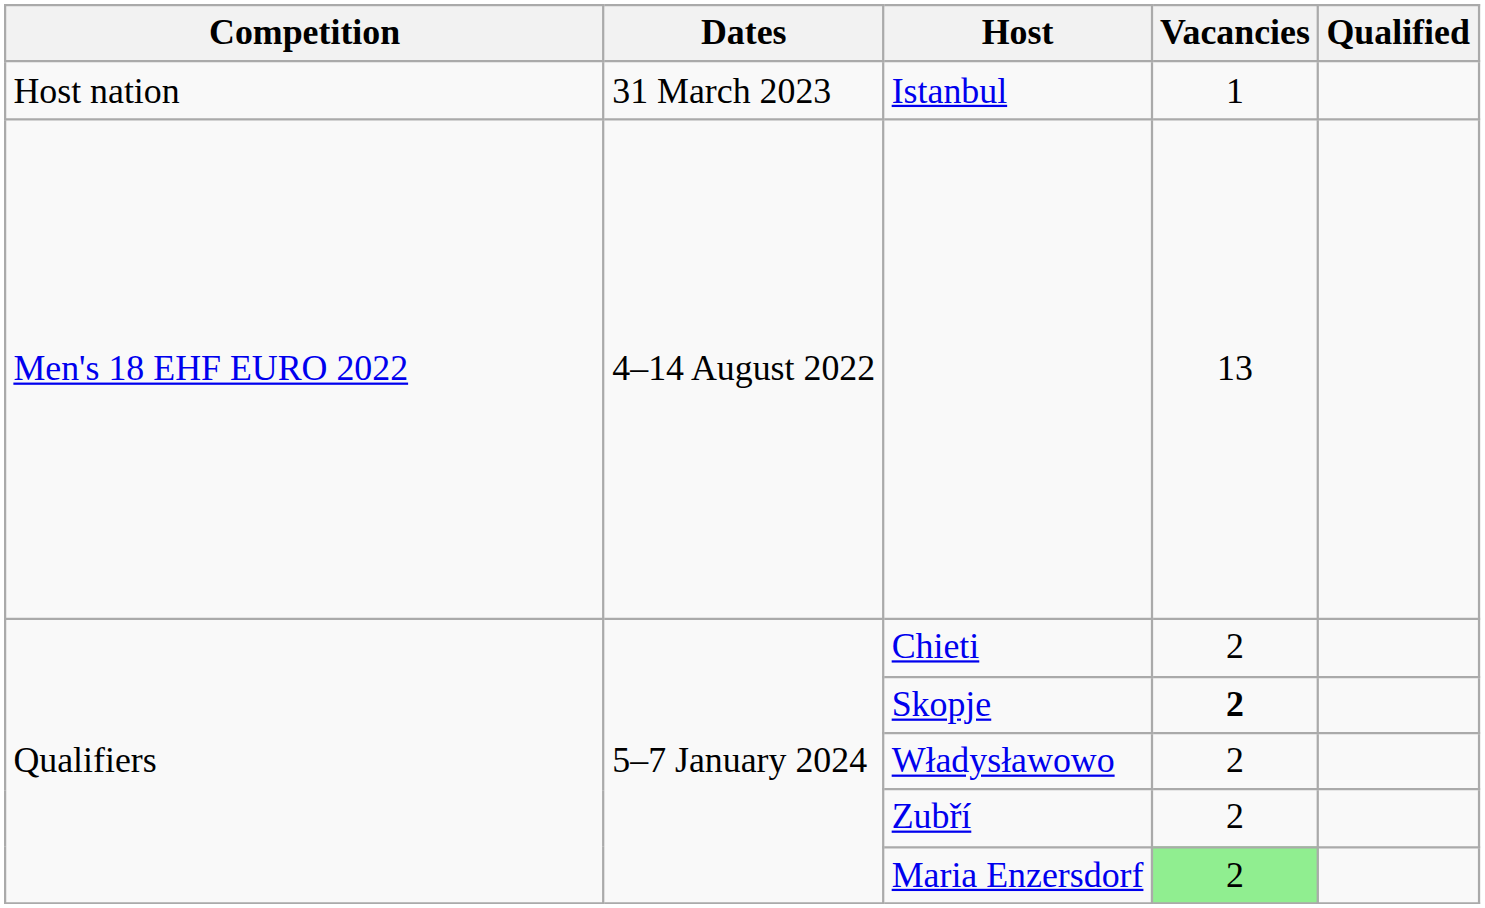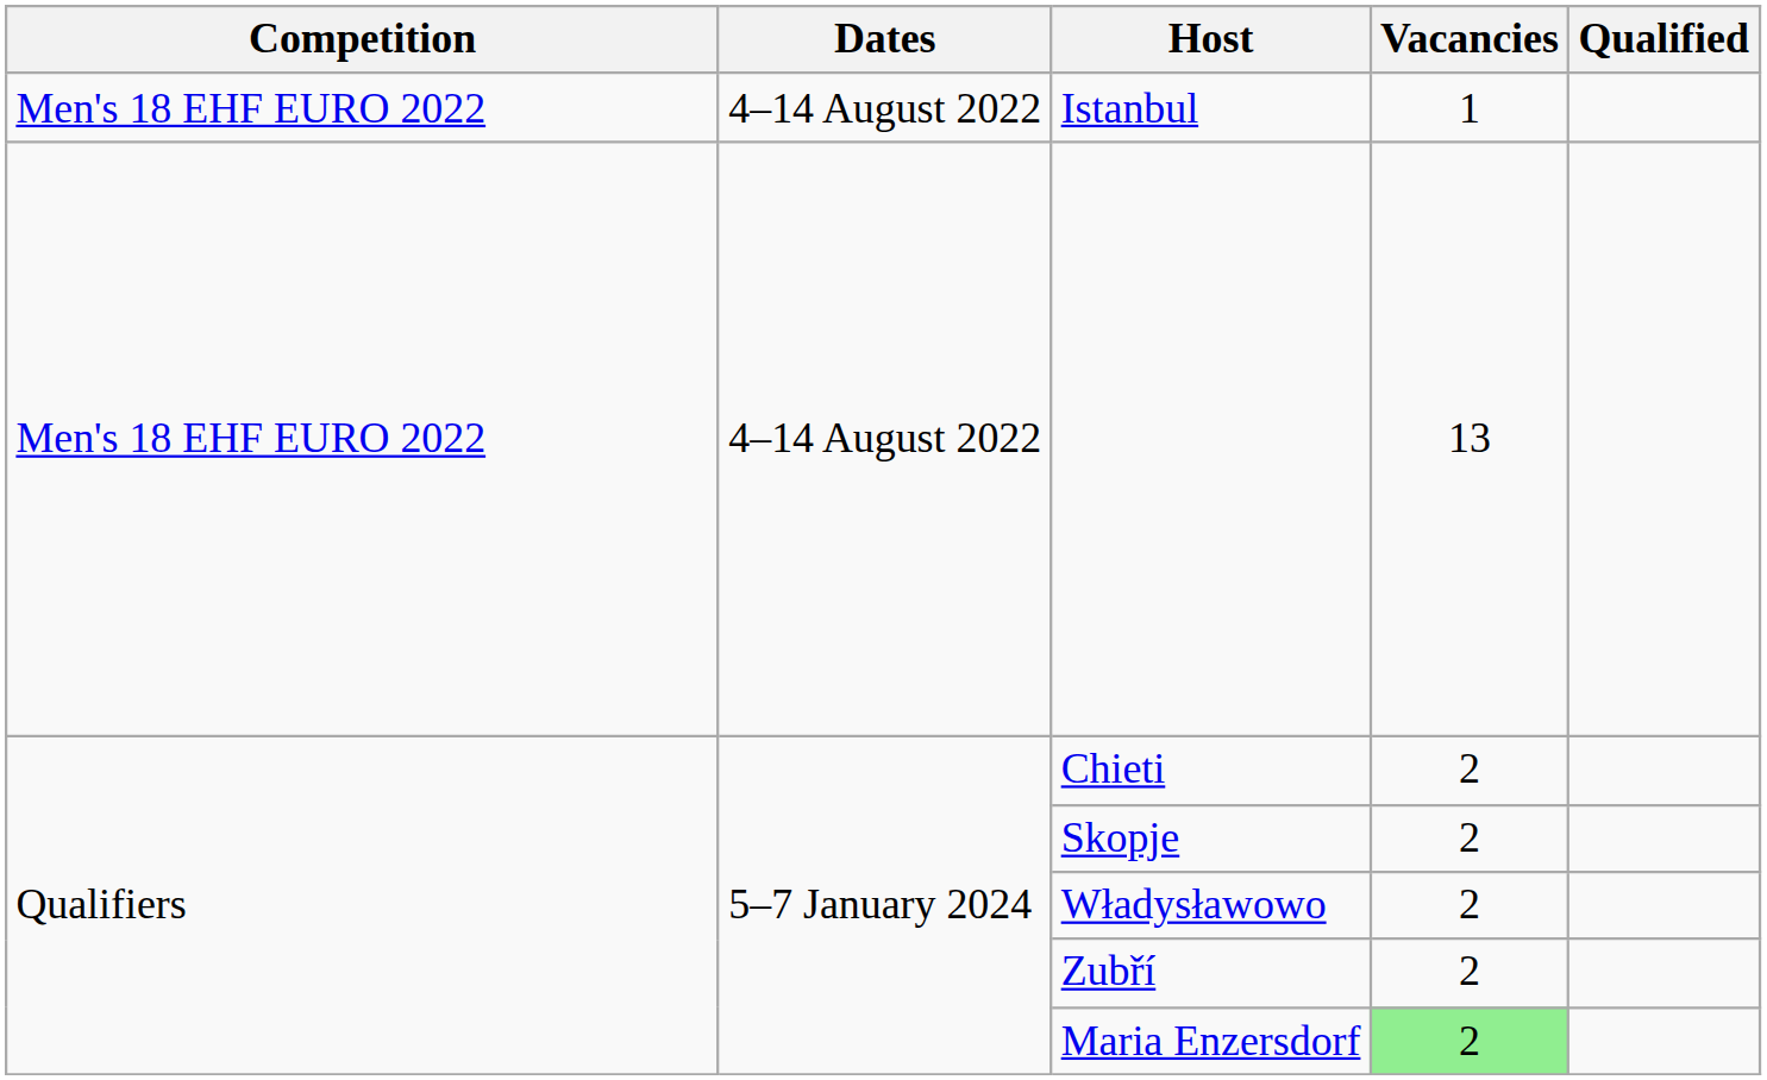 <table class="wikitable">
 <tr>
 <th style="width: 260px;">Competition</th>
 <th>Dates</th>
 <th>Host</th>
 <th>Vacancies</th>
 <th>Qualified</th>
 </tr>
 <tr>
-<td>Host nation</td>
-<td>31 March 2023</td>
+<td><a href='#'>Men's 18 EHF EURO 2022</a></td>
+<td>4–14 August 2022</td>
 <td> <a href='#'>Istanbul</a></td>
 <td align=center>1</td>
 <td></td>
 </tr>
 <tr>
 <td><a href='#'>Men's 18 EHF EURO 2022</a></td>
 <td>4–14 August 2022</td>
 <td></td>
 <td align=center>13</td>
 <td><br><br><br><br><br><br><br><br><br><br><br><br></td>
 </tr>
 <tr>
 <td rowspan=5>Qualifiers</td>
 <td rowspan=5>5–7 January 2024</td>
 <td> <a href='#'>Chieti</a></td>
 <td align=center>2</td>
 <td><br></td>
 </tr>
 <tr>
 <td> <a href='#'>Skopje</a></td>
-<td align=center><strong>2</strong></td>
+<td align=center>2</td>
 <td><br></td>
 </tr>
 <tr>
 <td> <a href='#'>Władysławowo</a></td>
 <td align=center>2</td>
 <td><br></td>
 </tr>
 <tr>
 <td> <a href='#'>Zubří</a></td>
 <td align=center>2</td>
 <td><br></td>
 </tr>
 <tr>
 <td> <a href='#'>Maria Enzersdorf</a></td>
 <td align=center style="background: lightgreen;">2</td>
 <td><br></td>
 </tr>
 </table>
